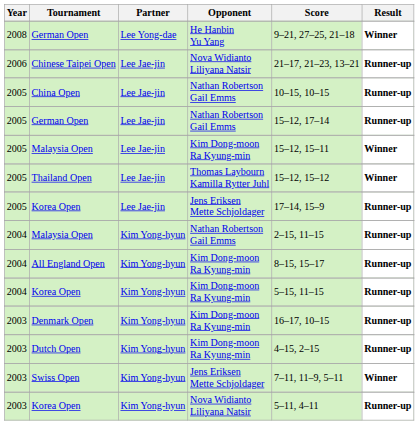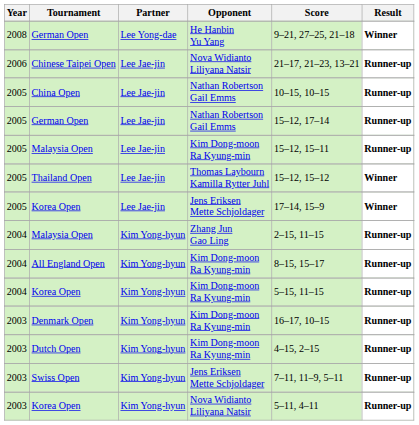 <table class="sortable wikitable" style="font-size: 90%;">
 <tr>
 <th>Year</th>
 <th>Tournament</th>
 <th>Partner</th>
 <th>Opponent</th>
 <th>Score</th>
 <th>Result</th>
 </tr>
 <tr>
 </tr>
 <tr style="background:#D4F1C5">
 <td align="center">2008</td>
 <td align="left"><a href='#'>German Open</a></td>
 <td align="left"> <a href='#'>Lee Yong-dae</a></td>
 <td align="left"> <a href='#'>He Hanbin</a><br> <a href='#'>Yu Yang</a></td>
 <td align="left">9–21, 27–25, 21–18</td>
 <td style="text-align:left; background:white"> <strong>Winner</strong></td>
 </tr>
 <tr>
 </tr>
 <tr style="background:#D4F1C5">
 <td align="center">2006</td>
 <td align="left"><a href='#'>Chinese Taipei Open</a></td>
 <td align="left"> <a href='#'>Lee Jae-jin</a></td>
 <td align="left"> <a href='#'>Nova Widianto</a><br> <a href='#'>Liliyana Natsir</a></td>
 <td align="left">21–17, 21–23, 13–21</td>
 <td style="text-align:left; background:white"> <strong>Runner-up</strong></td>
 </tr>
 <tr>
 </tr>
 <tr style="background:#D4F1C5">
 <td align="center">2005</td>
 <td align="left"><a href='#'>China Open</a></td>
 <td align="left"> <a href='#'>Lee Jae-jin</a></td>
 <td align="left"> <a href='#'>Nathan Robertson</a><br> <a href='#'>Gail Emms</a></td>
 <td align="left">10–15, 10–15</td>
 <td style="text-align:left; background:white"> <strong>Runner-up</strong></td>
 </tr>
 <tr>
 </tr>
 <tr style="background:#D4F1C5">
 <td align="center">2005</td>
 <td align="left"><a href='#'>German Open</a></td>
 <td align="left"> <a href='#'>Lee Jae-jin</a></td>
 <td align="left"> <a href='#'>Nathan Robertson</a><br> <a href='#'>Gail Emms</a></td>
 <td align="left">15–12, 17–14</td>
 <td style="text-align:left; background:white"> <strong>Runner-up</strong></td>
 </tr>
 <tr>
 </tr>
 <tr style="background:#D4F1C5">
 <td align="center">2005</td>
 <td align="left"><a href='#'>Malaysia Open</a></td>
 <td align="left"> <a href='#'>Lee Jae-jin</a></td>
 <td align="left"> <a href='#'>Kim Dong-moon</a><br> <a href='#'>Ra Kyung-min</a></td>
 <td align="left">15–12, 15–11</td>
-<td style="text-align:left; background:white"> <strong>Winner</strong></td>
+<td style="text-align:left; background:white"> <strong>Runner-up</strong></td>
 </tr>
 <tr>
 </tr>
 <tr style="background:#D4F1C5">
 <td align="center">2005</td>
 <td align="left"><a href='#'>Thailand Open</a></td>
 <td align="left"> <a href='#'>Lee Jae-jin</a></td>
 <td align="left"> <a href='#'>Thomas Laybourn</a><br> <a href='#'>Kamilla Rytter Juhl</a></td>
 <td align="left">15–12, 15–12</td>
 <td style="text-align:left; background:white"> <strong>Winner</strong></td>
 </tr>
 <tr>
 </tr>
 <tr style="background:#D4F1C5">
 <td align="center">2005</td>
 <td align="left"><a href='#'>Korea Open</a></td>
 <td align="left"> <a href='#'>Lee Jae-jin</a></td>
 <td align="left"> <a href='#'>Jens Eriksen</a><br> <a href='#'>Mette Schjoldager</a></td>
 <td align="left">17–14, 15–9</td>
-<td style="text-align:left; background:white"> <strong>Runner-up</strong></td>
+<td style="text-align:left; background:white"> <strong>Winner</strong></td>
 </tr>
 <tr>
 </tr>
 <tr style="background:#D4F1C5">
 <td align="center">2004</td>
 <td align="left"><a href='#'>Malaysia Open</a></td>
 <td align="left"> <a href='#'>Kim Yong-hyun</a></td>
-<td align="left"> <a href='#'>Nathan Robertson</a><br> <a href='#'>Gail Emms</a></td>
+<td align="left"> <a href='#'>Zhang Jun</a><br> <a href='#'>Gao Ling</a></td>
 <td align="left">2–15, 11–15</td>
 <td style="text-align:left; background:white"> <strong>Runner-up</strong></td>
 </tr>
 <tr>
 </tr>
 <tr style="background:#D4F1C5">
 <td align="center">2004</td>
 <td align="left"><a href='#'>All England Open</a></td>
 <td align="left"> <a href='#'>Kim Yong-hyun</a></td>
 <td align="left"> <a href='#'>Kim Dong-moon</a><br> <a href='#'>Ra Kyung-min</a></td>
 <td align="left">8–15, 15–17</td>
 <td style="text-align:left; background:white"> <strong>Runner-up</strong></td>
 </tr>
 <tr>
 </tr>
 <tr style="background:#D4F1C5">
 <td align="center">2004</td>
 <td align="left"><a href='#'>Korea Open</a></td>
 <td align="left"> <a href='#'>Kim Yong-hyun</a></td>
 <td align="left"> <a href='#'>Kim Dong-moon</a><br> <a href='#'>Ra Kyung-min</a></td>
 <td align="left">5–15, 11–15</td>
 <td style="text-align:left; background:white"> <strong>Runner-up</strong></td>
 </tr>
 <tr>
 </tr>
 <tr style="background:#D4F1C5">
 <td align="center">2003</td>
 <td align="left"><a href='#'>Denmark Open</a></td>
 <td align="left"> <a href='#'>Kim Yong-hyun</a></td>
 <td align="left"> <a href='#'>Kim Dong-moon</a><br> <a href='#'>Ra Kyung-min</a></td>
 <td align="left">16–17, 10–15</td>
 <td style="text-align:left; background:white"> <strong>Runner-up</strong></td>
 </tr>
 <tr>
 </tr>
 <tr style="background:#D4F1C5">
 <td align="center">2003</td>
 <td align="left"><a href='#'>Dutch Open</a></td>
 <td align="left"> <a href='#'>Kim Yong-hyun</a></td>
 <td align="left"> <a href='#'>Kim Dong-moon</a><br> <a href='#'>Ra Kyung-min</a></td>
 <td align="left">4–15, 2–15</td>
 <td style="text-align:left; background:white"> <strong>Runner-up</strong></td>
 </tr>
 <tr>
 </tr>
 <tr style="background:#D4F1C5">
 <td align="center">2003</td>
 <td align="left"><a href='#'>Swiss Open</a></td>
 <td align="left"> <a href='#'>Kim Yong-hyun</a></td>
 <td align="left"> <a href='#'>Jens Eriksen</a><br> <a href='#'>Mette Schjoldager</a></td>
 <td align="left">7–11, 11–9, 5–11</td>
-<td style="text-align:left; background:white"> <strong>Winner</strong></td>
+<td style="text-align:left; background:white"> <strong>Runner-up</strong></td>
 </tr>
 <tr>
 </tr>
 <tr style="background:#D4F1C5">
 <td align="center">2003</td>
 <td align="left"><a href='#'>Korea Open</a></td>
 <td align="left"> <a href='#'>Kim Yong-hyun</a></td>
 <td align="left"> <a href='#'>Nova Widianto</a><br> <a href='#'>Liliyana Natsir</a></td>
 <td align="left">5–11, 4–11</td>
 <td style="text-align:left; background:white"> <strong>Runner-up</strong></td>
 </tr>
 </table>
